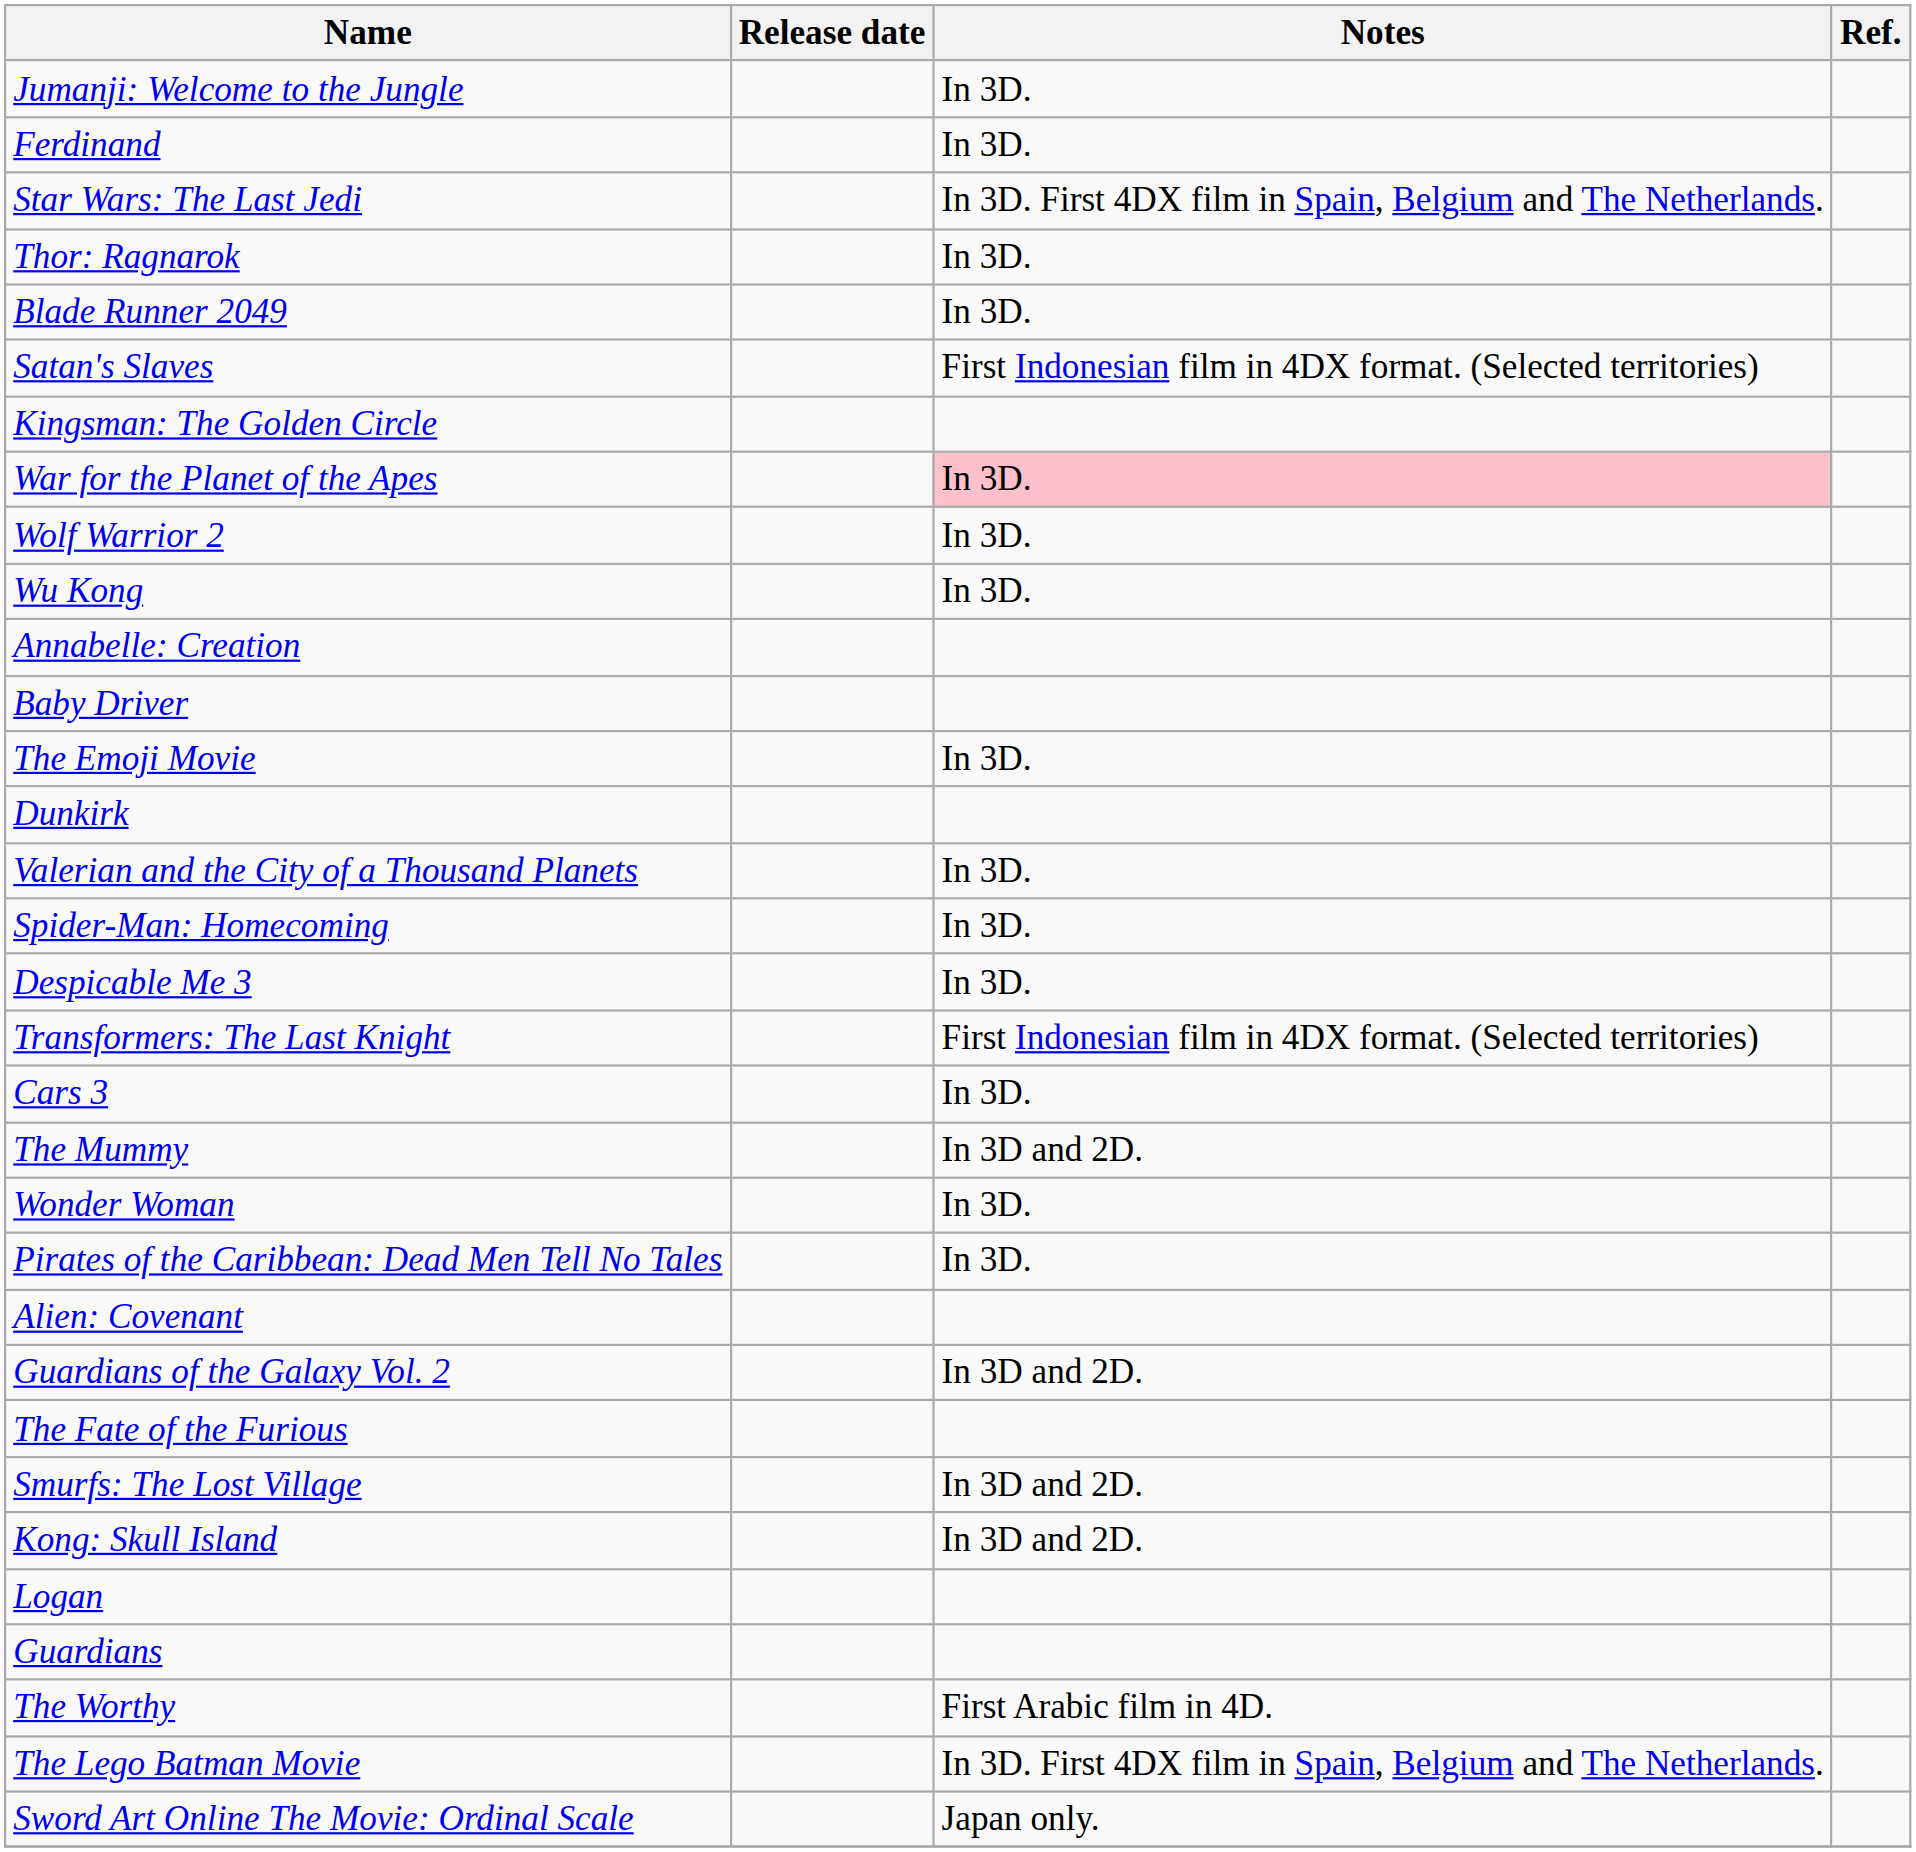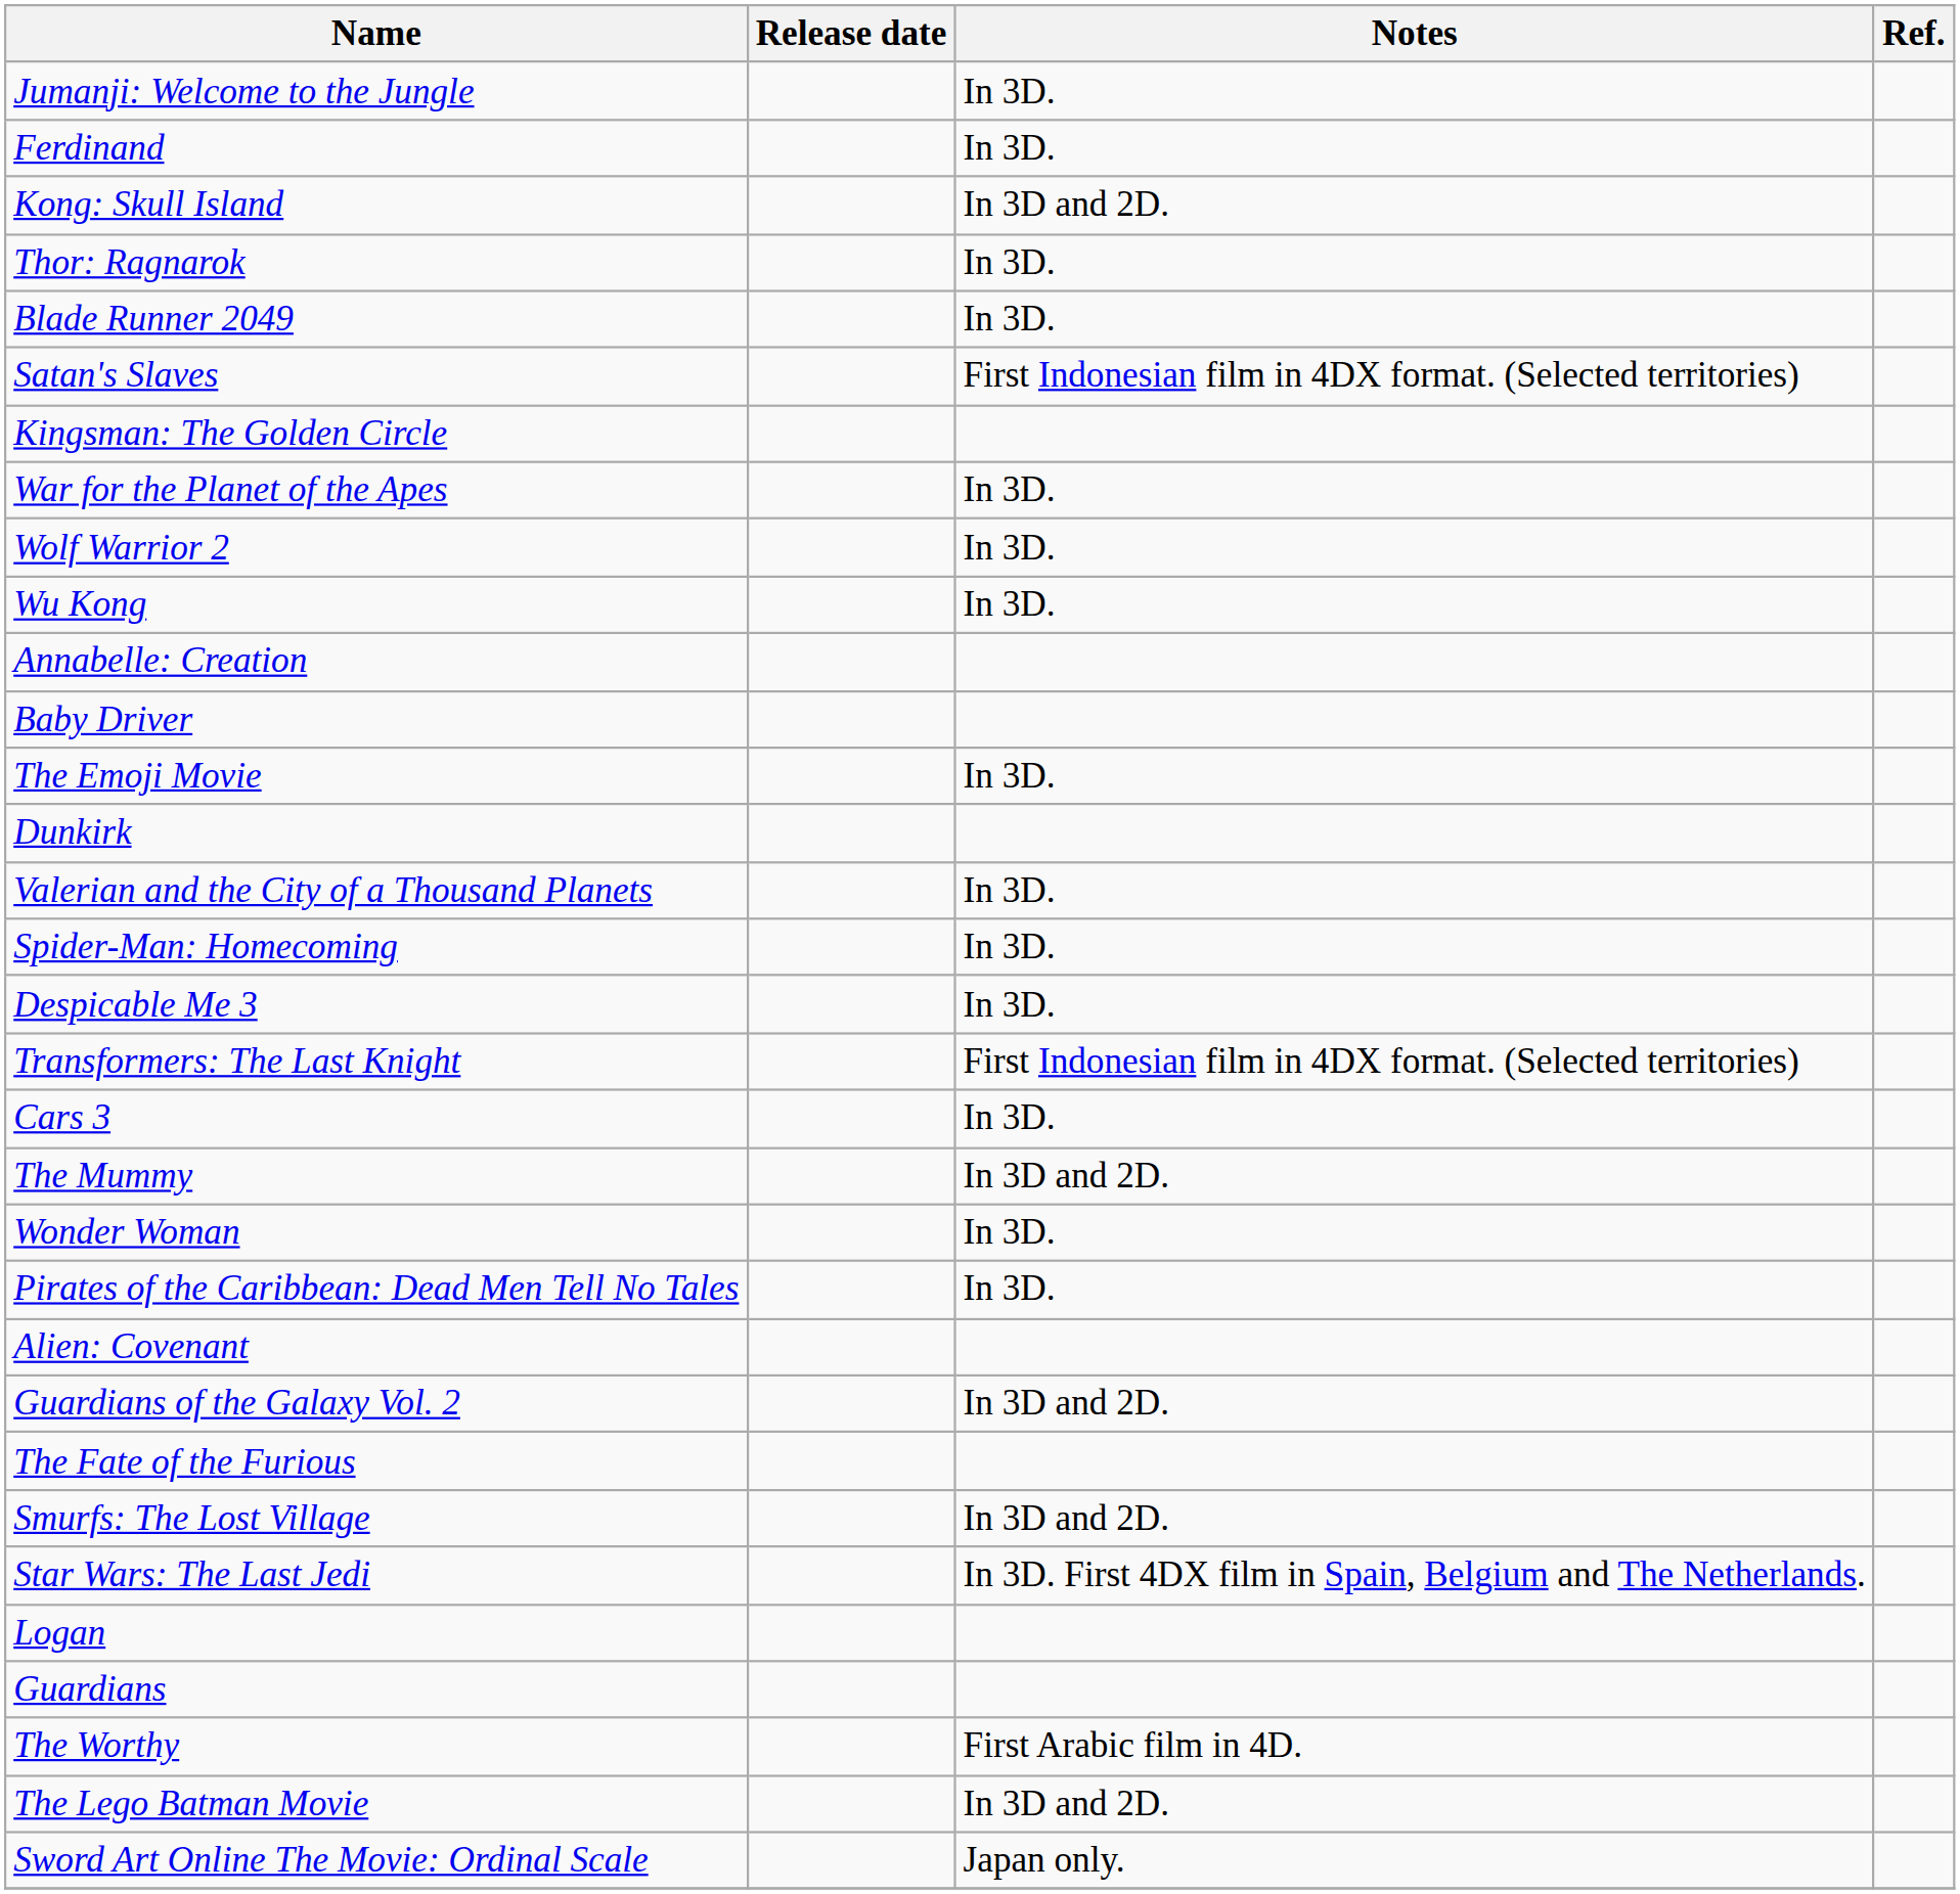 <table class="wikitable sortable collapsible">
 <tr>
 <th scope="col">Name</th>
 <th scope="col">Release date</th>
 <th scope="col" class="unsortable">Notes</th>
 <th scope="col" class="unsortable">Ref.</th>
 </tr>
 <tr>
 <td><em><a href='#'>Jumanji: Welcome to the Jungle</a></em></td>
 <td align=center></td>
 <td>In 3D.</td>
 <td></td>
 </tr>
 <tr>
 <td><em><a href='#'>Ferdinand</a></em></td>
 <td align=center></td>
 <td>In 3D.</td>
 <td></td>
 </tr>
 <tr>
-<td><em><a href='#'>Star Wars: The Last Jedi</a></em></td>
+<td><em><a href='#'>Kong: Skull Island</a></em></td>
 <td align=center></td>
-<td>In 3D. First 4DX film in <a href='#'>Spain</a>, <a href='#'>Belgium</a> and <a href='#'>The Netherlands</a>.</td>
+<td>In 3D and 2D.</td>
 <td></td>
 </tr>
 <tr>
 <td><em><a href='#'>Thor: Ragnarok</a></em></td>
 <td align=center></td>
 <td>In 3D.</td>
 <td></td>
 </tr>
 <tr>
 <td><em><a href='#'>Blade Runner 2049</a></em></td>
 <td align=center></td>
 <td>In 3D.</td>
 <td></td>
 </tr>
 <tr>
 <td><em><a href='#'>Satan's Slaves</a></em></td>
 <td align=center></td>
 <td>First <a href='#'>Indonesian</a> film in 4DX format. (Selected territories)</td>
 <td></td>
 </tr>
 <tr>
 <td><em><a href='#'>Kingsman: The Golden Circle</a></em></td>
 <td align=center></td>
 <td></td>
 <td></td>
 </tr>
 <tr>
 <td><em><a href='#'>War for the Planet of the Apes</a></em></td>
 <td align=center></td>
-<td style="background: pink;">In 3D.</td>
+<td>In 3D.</td>
 <td></td>
 </tr>
 <tr>
 <td><em><a href='#'>Wolf Warrior 2</a></em></td>
 <td align=center></td>
 <td>In 3D.</td>
 <td></td>
 </tr>
 <tr>
 <td><em><a href='#'>Wu Kong</a></em></td>
 <td align=center></td>
 <td>In 3D.</td>
 <td></td>
 </tr>
 <tr>
 <td><em><a href='#'>Annabelle: Creation</a></em></td>
 <td align=center></td>
 <td></td>
 <td></td>
 </tr>
 <tr>
 <td><em><a href='#'>Baby Driver</a></em></td>
 <td align=center></td>
 <td></td>
 <td></td>
 </tr>
 <tr>
 <td><em><a href='#'>The Emoji Movie</a></em></td>
 <td align=center></td>
 <td>In 3D.</td>
 <td></td>
 </tr>
 <tr>
 <td><em><a href='#'>Dunkirk</a></em></td>
 <td align=center></td>
 <td></td>
 <td></td>
 </tr>
 <tr>
 <td><em><a href='#'>Valerian and the City of a Thousand Planets</a></em></td>
 <td align=center></td>
 <td>In 3D.</td>
 <td></td>
 </tr>
 <tr>
 <td><em><a href='#'>Spider-Man: Homecoming</a></em></td>
 <td align=center></td>
 <td>In 3D.</td>
 <td></td>
 </tr>
 <tr>
 <td><em><a href='#'>Despicable Me 3</a></em></td>
 <td align=center></td>
 <td>In 3D.</td>
 <td></td>
 </tr>
 <tr>
 <td><em><a href='#'>Transformers: The Last Knight</a></em></td>
 <td align=center></td>
 <td>First <a href='#'>Indonesian</a> film in 4DX format. (Selected territories)</td>
 <td></td>
 </tr>
 <tr>
 <td><em><a href='#'>Cars 3</a></em></td>
 <td align=center></td>
 <td>In 3D.</td>
 <td></td>
 </tr>
 <tr>
 <td><em><a href='#'>The Mummy</a></em></td>
 <td align=center></td>
 <td>In 3D and 2D.</td>
 <td></td>
 </tr>
 <tr>
 <td><em><a href='#'>Wonder Woman</a></em></td>
 <td align=center></td>
 <td>In 3D.</td>
 <td></td>
 </tr>
 <tr>
 <td><em><a href='#'>Pirates of the Caribbean: Dead Men Tell No Tales</a></em></td>
 <td align=center></td>
 <td>In 3D.</td>
 <td></td>
 </tr>
 <tr>
 <td><em><a href='#'>Alien: Covenant</a></em></td>
 <td align=center></td>
 <td></td>
 <td></td>
 </tr>
 <tr>
 <td><em><a href='#'>Guardians of the Galaxy Vol. 2</a></em></td>
 <td align=center></td>
 <td>In 3D and 2D.</td>
 <td></td>
 </tr>
 <tr>
 <td><em><a href='#'>The Fate of the Furious</a></em></td>
 <td align=center></td>
 <td></td>
 <td></td>
 </tr>
 <tr>
 <td><em><a href='#'>Smurfs: The Lost Village</a></em></td>
 <td align=center></td>
 <td>In 3D and 2D.</td>
 <td></td>
 </tr>
 <tr>
-<td><em><a href='#'>Kong: Skull Island</a></em></td>
+<td><em><a href='#'>Star Wars: The Last Jedi</a></em></td>
 <td align=center></td>
-<td>In 3D and 2D.</td>
+<td>In 3D. First 4DX film in <a href='#'>Spain</a>, <a href='#'>Belgium</a> and <a href='#'>The Netherlands</a>.</td>
 <td></td>
 </tr>
 <tr>
 <td><em><a href='#'>Logan</a></em></td>
 <td align=center></td>
 <td></td>
 <td></td>
 </tr>
 <tr>
 <td><em><a href='#'>Guardians</a></em></td>
 <td align=center></td>
 <td></td>
 <td></td>
 </tr>
 <tr>
 <td><em><a href='#'>The Worthy</a></em></td>
 <td align=center></td>
 <td>First Arabic film in 4D.</td>
 <td></td>
 </tr>
 <tr>
 <td><em><a href='#'>The Lego Batman Movie</a></em></td>
 <td align=center></td>
-<td>In 3D. First 4DX film in <a href='#'>Spain</a>, <a href='#'>Belgium</a> and <a href='#'>The Netherlands</a>.</td>
+<td>In 3D and 2D.</td>
 <td></td>
 </tr>
 <tr>
 <td><em><a href='#'>Sword Art Online The Movie: Ordinal Scale</a></em></td>
 <td align=center></td>
 <td>Japan only.</td>
 <td></td>
 </tr>
 <tr>
 </tr>
 </table>
